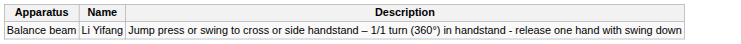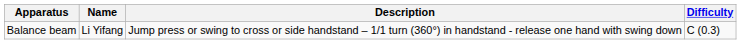 <table class="wikitable">
 <tr>
 <th>Apparatus</th>
 <th>Name</th>
 <th>Description</th>
+<th><a href='#'>Difficulty</a></th>
 </tr>
 <tr>
 <td>Balance beam</td>
 <td>Li Yifang</td>
 <td>Jump press or swing to cross or side handstand – 1/1 turn (360°) in handstand - release one hand with swing down</td>
+<td>C (0.3)</td>
 </tr>
 </table>
